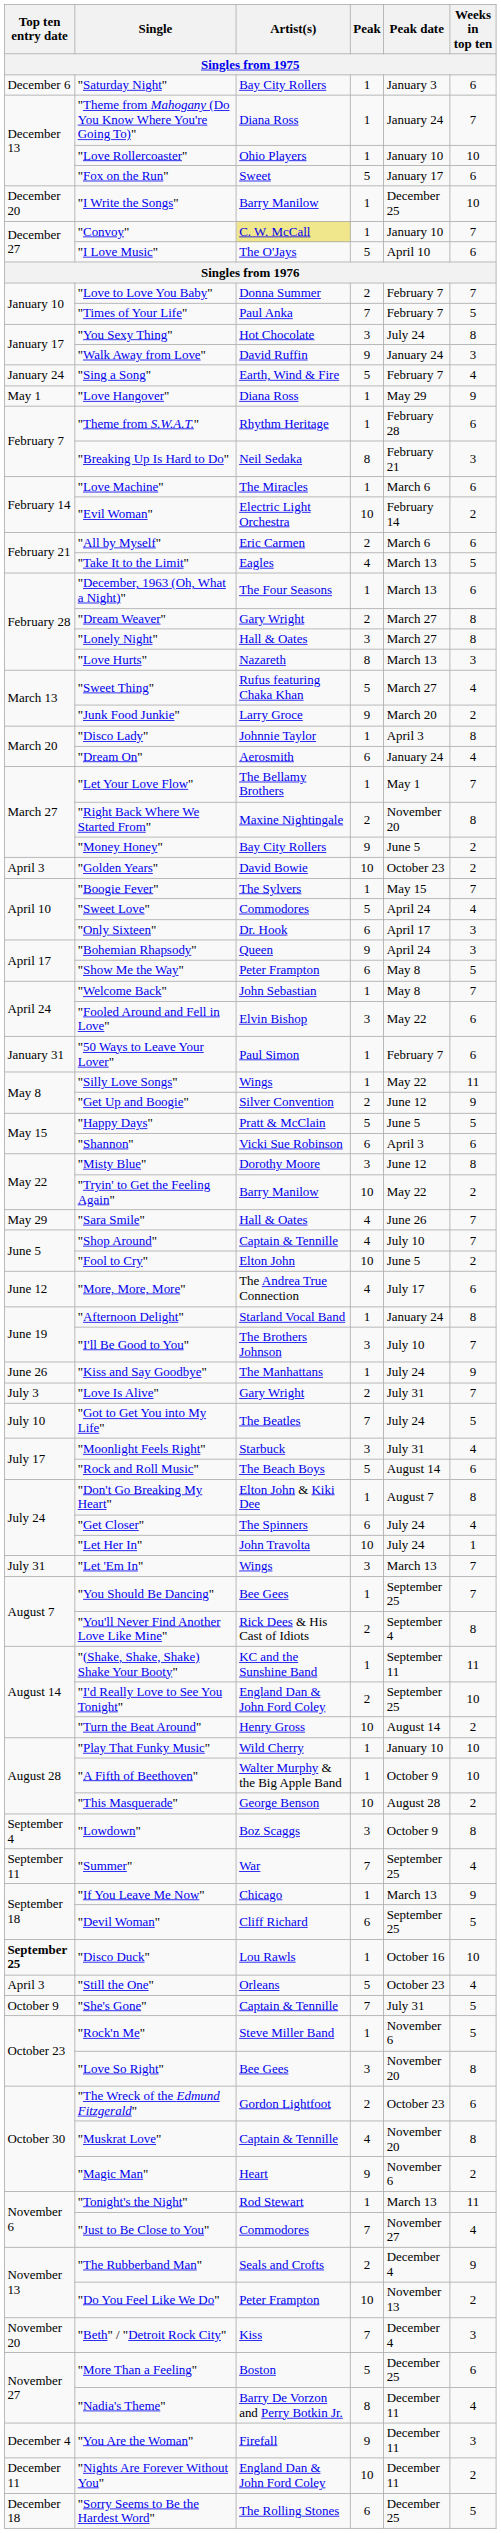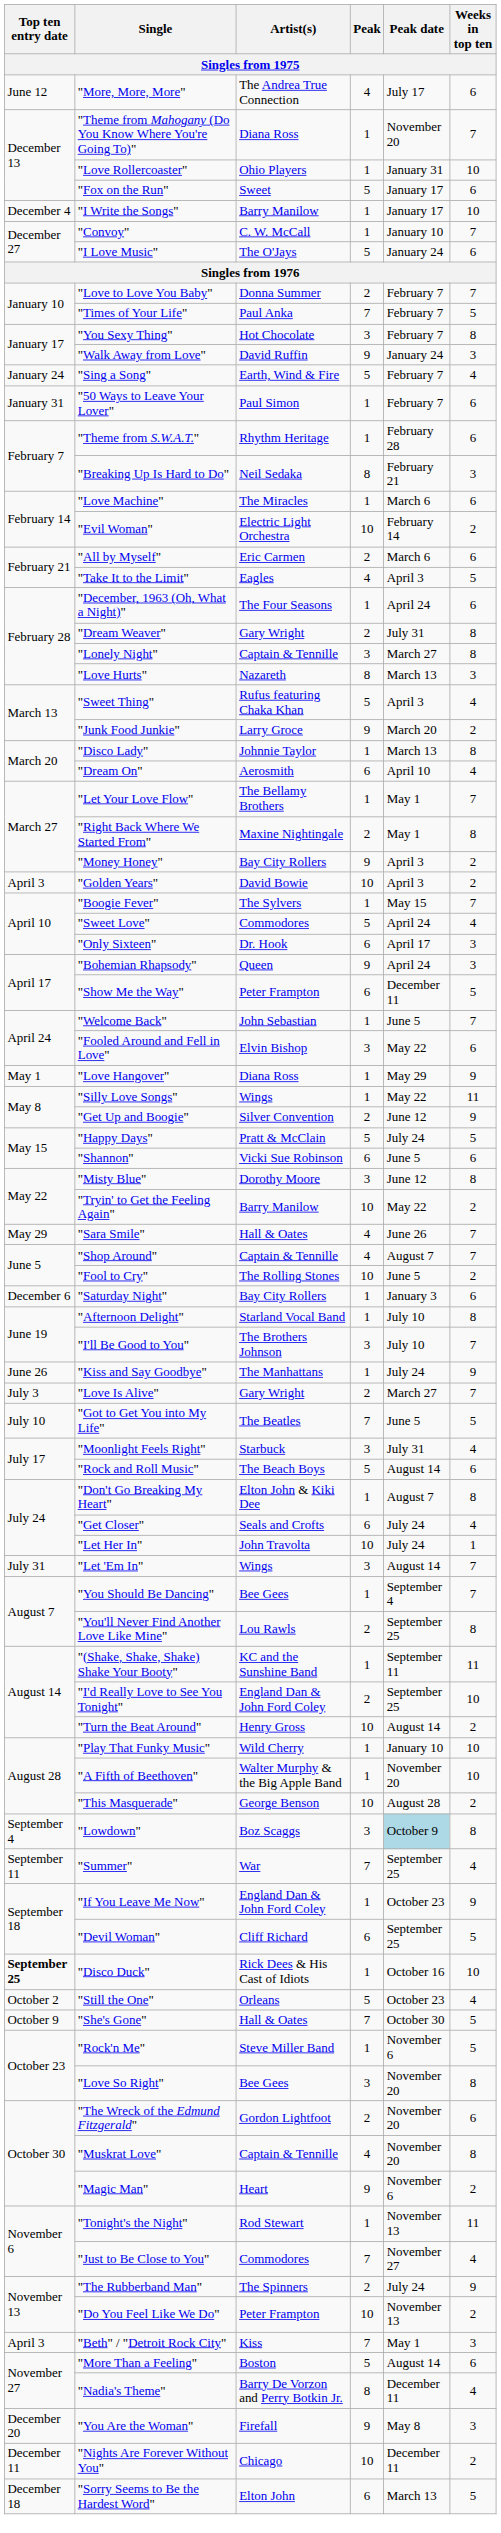 <table class="wikitable sortable">
 <tr>
 <th>Top ten<br>entry date</th>
 <th>Single</th>
 <th>Artist(s)</th>
 <th>Peak</th>
 <th>Peak date</th>
 <th>Weeks in<br>top ten</th>
 </tr>
 <tr>
 <th colspan=6><a href='#'>Singles from 1975</a></th>
 </tr>
 <tr>
-<td>December 6</td>
-<td>"<a href='#'>Saturday Night</a>"</td>
-<td><a href='#'>Bay City Rollers</a></td>
-<td align=center>1</td>
-<td>January 3</td>
+<td>June 12</td>
+<td>"<a href='#'>More, More, More</a>"</td>
+<td>The <a href='#'>Andrea True</a> Connection</td>
+<td align=center>4</td>
+<td>July 17</td>
 <td align=center>6</td>
 </tr>
 <tr>
 <td rowspan="3">December 13</td>
 <td>"<a href='#'>Theme from <em>Mahogany</em> (Do You Know Where You're Going To)</a>"</td>
 <td><a href='#'>Diana Ross</a></td>
 <td align=center>1</td>
-<td>January 24</td>
+<td>November 20</td>
 <td align=center>7</td>
 </tr>
 <tr>
 <td>"<a href='#'>Love Rollercoaster</a>"</td>
 <td><a href='#'>Ohio Players</a></td>
 <td align=center>1</td>
-<td>January 10</td>
+<td>January 31</td>
 <td align=center>10</td>
 </tr>
 <tr>
 <td>"<a href='#'>Fox on the Run</a>"</td>
 <td><a href='#'>Sweet</a></td>
 <td align=center>5</td>
 <td>January 17</td>
 <td align=center>6</td>
 </tr>
 <tr>
-<td>December 20</td>
+<td>December 4</td>
 <td>"<a href='#'>I Write the Songs</a>"</td>
 <td><a href='#'>Barry Manilow</a></td>
 <td align=center>1</td>
-<td>December 25</td>
+<td>January 17</td>
 <td align=center>10</td>
 </tr>
 <tr>
 <td rowspan="2">December 27</td>
 <td>"<a href='#'>Convoy</a>"</td>
-<td style="background: khaki;"><a href='#'>C. W. McCall</a></td>
+<td><a href='#'>C. W. McCall</a></td>
 <td align=center>1</td>
 <td>January 10</td>
 <td align=center>7</td>
 </tr>
 <tr>
 <td>"<a href='#'>I Love Music</a>"</td>
 <td><a href='#'>The O'Jays</a></td>
 <td align=center>5</td>
-<td>April 10</td>
+<td>January 24</td>
 <td align=center>6</td>
 </tr>
 <tr>
 <th colspan=6>Singles from 1976</th>
 </tr>
 <tr>
 <td rowspan="2">January 10</td>
 <td>"<a href='#'>Love to Love You Baby</a>"</td>
 <td><a href='#'>Donna Summer</a></td>
 <td align=center>2</td>
 <td>February 7</td>
 <td align=center>7</td>
 </tr>
 <tr>
 <td>"<a href='#'>Times of Your Life</a>"</td>
 <td><a href='#'>Paul Anka</a></td>
 <td align=center>7</td>
 <td>February 7</td>
 <td align=center>5</td>
 </tr>
 <tr>
 <td rowspan="2">January 17</td>
 <td>"<a href='#'>You Sexy Thing</a>"</td>
 <td><a href='#'>Hot Chocolate</a></td>
 <td align=center>3</td>
-<td>July 24</td>
+<td>February 7</td>
 <td align=center>8</td>
 </tr>
 <tr>
 <td>"<a href='#'>Walk Away from Love</a>"</td>
 <td><a href='#'>David Ruffin</a></td>
 <td align=center>9</td>
 <td>January 24</td>
 <td align=center>3</td>
 </tr>
 <tr>
 <td>January 24</td>
 <td>"<a href='#'>Sing a Song</a>"</td>
 <td><a href='#'>Earth, Wind & Fire</a></td>
 <td align=center>5</td>
 <td>February 7</td>
 <td align=center>4</td>
 </tr>
 <tr>
-<td>May 1</td>
-<td>"<a href='#'>Love Hangover</a>"</td>
-<td><a href='#'>Diana Ross</a></td>
+<td>January 31</td>
+<td>"<a href='#'>50 Ways to Leave Your Lover</a>"</td>
+<td><a href='#'>Paul Simon</a></td>
 <td align=center>1</td>
-<td>May 29</td>
-<td align=center>9</td>
+<td>February 7</td>
+<td align=center>6</td>
 </tr>
 <tr>
 <td rowspan="2">February 7</td>
 <td>"<a href='#'>Theme from <em>S.W.A.T.</em></a>"</td>
 <td><a href='#'>Rhythm Heritage</a></td>
 <td align=center>1</td>
 <td>February 28</td>
 <td align=center>6</td>
 </tr>
 <tr>
 <td>"<a href='#'>Breaking Up Is Hard to Do</a>"</td>
 <td><a href='#'>Neil Sedaka</a></td>
 <td align=center>8</td>
 <td>February 21</td>
 <td align=center>3</td>
 </tr>
 <tr>
 <td rowspan="2">February 14</td>
 <td>"<a href='#'>Love Machine</a>"</td>
 <td><a href='#'>The Miracles</a></td>
 <td align=center>1</td>
 <td>March 6</td>
 <td align=center>6</td>
 </tr>
 <tr>
 <td>"<a href='#'>Evil Woman</a>"</td>
 <td><a href='#'>Electric Light Orchestra</a></td>
 <td align=center>10</td>
 <td>February 14</td>
 <td align=center>2</td>
 </tr>
 <tr>
 <td rowspan="2">February 21</td>
 <td>"<a href='#'>All by Myself</a>"</td>
 <td><a href='#'>Eric Carmen</a></td>
 <td align=center>2</td>
 <td>March 6</td>
 <td align=center>6</td>
 </tr>
 <tr>
 <td>"<a href='#'>Take It to the Limit</a>"</td>
 <td><a href='#'>Eagles</a></td>
 <td align=center>4</td>
-<td>March 13</td>
+<td>April 3</td>
 <td align=center>5</td>
 </tr>
 <tr>
 <td rowspan="4">February 28</td>
 <td>"<a href='#'>December, 1963 (Oh, What a Night)</a>"</td>
 <td><a href='#'>The Four Seasons</a></td>
 <td align=center>1</td>
-<td>March 13</td>
+<td>April 24</td>
 <td align=center>6</td>
 </tr>
 <tr>
 <td>"<a href='#'>Dream Weaver</a>"</td>
 <td><a href='#'>Gary Wright</a></td>
 <td align=center>2</td>
-<td>March 27</td>
+<td>July 31</td>
 <td align=center>8</td>
 </tr>
 <tr>
 <td>"<a href='#'>Lonely Night</a>"</td>
-<td><a href='#'>Hall & Oates</a></td>
+<td><a href='#'>Captain & Tennille</a></td>
 <td align=center>3</td>
 <td>March 27</td>
 <td align=center>8</td>
 </tr>
 <tr>
 <td>"<a href='#'>Love Hurts</a>"</td>
 <td><a href='#'>Nazareth</a></td>
 <td align=center>8</td>
 <td>March 13</td>
 <td align=center>3</td>
 </tr>
 <tr>
 <td rowspan="2">March 13</td>
 <td>"<a href='#'>Sweet Thing</a>"</td>
 <td><a href='#'>Rufus featuring Chaka Khan</a></td>
 <td align=center>5</td>
-<td>March 27</td>
+<td>April 3</td>
 <td align=center>4</td>
 </tr>
 <tr>
 <td>"<a href='#'>Junk Food Junkie</a>"</td>
 <td><a href='#'>Larry Groce</a></td>
 <td align=center>9</td>
 <td>March 20</td>
 <td align=center>2</td>
 </tr>
 <tr>
 <td rowspan="2">March 20</td>
 <td>"<a href='#'>Disco Lady</a>"</td>
 <td><a href='#'>Johnnie Taylor</a></td>
 <td align=center>1</td>
-<td>April 3</td>
+<td>March 13</td>
 <td align=center>8</td>
 </tr>
 <tr>
 <td>"<a href='#'>Dream On</a>"</td>
 <td><a href='#'>Aerosmith</a></td>
 <td align=center>6</td>
-<td>January 24</td>
+<td>April 10</td>
 <td align=center>4</td>
 </tr>
 <tr>
 <td rowspan="3">March 27</td>
 <td>"<a href='#'>Let Your Love Flow</a>"</td>
 <td><a href='#'>The Bellamy Brothers</a></td>
 <td align=center>1</td>
 <td>May 1</td>
 <td align=center>7</td>
 </tr>
 <tr>
 <td>"<a href='#'>Right Back Where We Started From</a>"</td>
 <td><a href='#'>Maxine Nightingale</a></td>
 <td align=center>2</td>
-<td>November 20</td>
+<td>May 1</td>
 <td align=center>8</td>
 </tr>
 <tr>
 <td>"<a href='#'>Money Honey</a>"</td>
 <td><a href='#'>Bay City Rollers</a></td>
 <td align=center>9</td>
-<td>June 5</td>
+<td>April 3</td>
 <td align=center>2</td>
 </tr>
 <tr>
 <td>April 3</td>
 <td>"<a href='#'>Golden Years</a>"</td>
 <td><a href='#'>David Bowie</a></td>
 <td align=center>10</td>
-<td>October 23</td>
+<td>April 3</td>
 <td align=center>2</td>
 </tr>
 <tr>
 <td rowspan="3">April 10</td>
 <td>"<a href='#'>Boogie Fever</a>"</td>
 <td><a href='#'>The Sylvers</a></td>
 <td align=center>1</td>
 <td>May 15</td>
 <td align=center>7</td>
 </tr>
 <tr>
 <td>"<a href='#'>Sweet Love</a>"</td>
 <td><a href='#'>Commodores</a></td>
 <td align=center>5</td>
 <td>April 24</td>
 <td align=center>4</td>
 </tr>
 <tr>
 <td>"<a href='#'>Only Sixteen</a>"</td>
 <td><a href='#'>Dr. Hook</a></td>
 <td align=center>6</td>
 <td>April 17</td>
 <td align=center>3</td>
 </tr>
 <tr>
 <td rowspan="2">April 17</td>
 <td>"<a href='#'>Bohemian Rhapsody</a>"</td>
 <td><a href='#'>Queen</a></td>
 <td align=center>9</td>
 <td>April 24</td>
 <td align=center>3</td>
 </tr>
 <tr>
 <td>"<a href='#'>Show Me the Way</a>"</td>
 <td><a href='#'>Peter Frampton</a></td>
 <td align=center>6</td>
-<td>May 8</td>
+<td>December 11</td>
 <td align=center>5</td>
 </tr>
 <tr>
 <td rowspan="2">April 24</td>
 <td>"<a href='#'>Welcome Back</a>"</td>
 <td><a href='#'>John Sebastian</a></td>
 <td align=center>1</td>
-<td>May 8</td>
+<td>June 5</td>
 <td align=center>7</td>
 </tr>
 <tr>
 <td>"<a href='#'>Fooled Around and Fell in Love</a>"</td>
 <td><a href='#'>Elvin Bishop</a></td>
 <td align=center>3</td>
 <td>May 22</td>
 <td align=center>6</td>
 </tr>
 <tr>
-<td>January 31</td>
-<td>"<a href='#'>50 Ways to Leave Your Lover</a>"</td>
-<td><a href='#'>Paul Simon</a></td>
+<td>May 1</td>
+<td>"<a href='#'>Love Hangover</a>"</td>
+<td><a href='#'>Diana Ross</a></td>
 <td align=center>1</td>
-<td>February 7</td>
-<td align=center>6</td>
+<td>May 29</td>
+<td align=center>9</td>
 </tr>
 <tr>
 <td rowspan="2">May 8</td>
 <td>"<a href='#'>Silly Love Songs</a>"</td>
 <td><a href='#'>Wings</a></td>
 <td align=center>1</td>
 <td>May 22</td>
 <td align=center>11</td>
 </tr>
 <tr>
 <td>"<a href='#'>Get Up and Boogie</a>"</td>
 <td><a href='#'>Silver Convention</a></td>
 <td align=center>2</td>
 <td>June 12</td>
 <td align=center>9</td>
 </tr>
 <tr>
 <td rowspan="2">May 15</td>
 <td>"<a href='#'>Happy Days</a>"</td>
 <td><a href='#'>Pratt & McClain</a></td>
 <td align=center>5</td>
-<td>June 5</td>
+<td>July 24</td>
 <td align=center>5</td>
 </tr>
 <tr>
 <td>"<a href='#'>Shannon</a>"</td>
 <td><a href='#'>Vicki Sue Robinson</a></td>
 <td align=center>6</td>
-<td>April 3</td>
+<td>June 5</td>
 <td align=center>6</td>
 </tr>
 <tr>
 <td rowspan="2">May 22</td>
 <td>"<a href='#'>Misty Blue</a>"</td>
 <td><a href='#'>Dorothy Moore</a></td>
 <td align=center>3</td>
 <td>June 12</td>
 <td align=center>8</td>
 </tr>
 <tr>
 <td>"<a href='#'>Tryin' to Get the Feeling Again</a>"</td>
 <td><a href='#'>Barry Manilow</a></td>
 <td align=center>10</td>
 <td>May 22</td>
 <td align=center>2</td>
 </tr>
 <tr>
 <td>May 29</td>
 <td>"<a href='#'>Sara Smile</a>"</td>
 <td><a href='#'>Hall & Oates</a></td>
 <td align=center>4</td>
 <td>June 26</td>
 <td align=center>7</td>
 </tr>
 <tr>
 <td rowspan="2">June 5</td>
 <td>"<a href='#'>Shop Around</a>"</td>
 <td><a href='#'>Captain & Tennille</a></td>
 <td align=center>4</td>
-<td>July 10</td>
+<td>August 7</td>
 <td align=center>7</td>
 </tr>
 <tr>
 <td>"<a href='#'>Fool to Cry</a>"</td>
-<td><a href='#'>Elton John</a></td>
+<td><a href='#'>The Rolling Stones</a></td>
 <td align=center>10</td>
 <td>June 5</td>
 <td align=center>2</td>
 </tr>
 <tr>
-<td>June 12</td>
-<td>"<a href='#'>More, More, More</a>"</td>
-<td>The <a href='#'>Andrea True</a> Connection</td>
-<td align=center>4</td>
-<td>July 17</td>
+<td>December 6</td>
+<td>"<a href='#'>Saturday Night</a>"</td>
+<td><a href='#'>Bay City Rollers</a></td>
+<td align=center>1</td>
+<td>January 3</td>
 <td align=center>6</td>
 </tr>
 <tr>
 <td rowspan="2">June 19</td>
 <td>"<a href='#'>Afternoon Delight</a>"</td>
 <td><a href='#'>Starland Vocal Band</a></td>
 <td align=center>1</td>
-<td>January 24</td>
+<td>July 10</td>
 <td align=center>8</td>
 </tr>
 <tr>
 <td>"<a href='#'>I'll Be Good to You</a>"</td>
 <td><a href='#'>The Brothers Johnson</a></td>
 <td align=center>3</td>
 <td>July 10</td>
 <td align=center>7</td>
 </tr>
 <tr>
 <td>June 26</td>
 <td>"<a href='#'>Kiss and Say Goodbye</a>"</td>
 <td><a href='#'>The Manhattans</a></td>
 <td align=center>1</td>
 <td>July 24</td>
 <td align=center>9</td>
 </tr>
 <tr>
 <td>July 3 </td>
 <td>"<a href='#'>Love Is Alive</a>"</td>
 <td><a href='#'>Gary Wright</a></td>
 <td align=center>2</td>
-<td>July 31</td>
+<td>March 27</td>
 <td align=center>7</td>
 </tr>
 <tr>
 <td>July 10</td>
 <td>"<a href='#'>Got to Get You into My Life</a>"</td>
 <td><a href='#'>The Beatles</a></td>
 <td align=center>7</td>
-<td>July 24</td>
+<td>June 5</td>
 <td align=center>5</td>
 </tr>
 <tr>
 <td rowspan="2">July 17</td>
 <td>"<a href='#'>Moonlight Feels Right</a>"</td>
 <td><a href='#'>Starbuck</a></td>
 <td align=center>3</td>
 <td>July 31</td>
 <td align=center>4</td>
 </tr>
 <tr>
 <td>"<a href='#'>Rock and Roll Music</a>"</td>
 <td><a href='#'>The Beach Boys</a></td>
 <td align=center>5</td>
 <td>August 14</td>
 <td align=center>6</td>
 </tr>
 <tr>
 <td rowspan="3">July 24</td>
 <td>"<a href='#'>Don't Go Breaking My Heart</a>"</td>
 <td><a href='#'>Elton John</a> & <a href='#'>Kiki Dee</a></td>
 <td align=center>1</td>
 <td>August 7</td>
 <td align=center>8</td>
 </tr>
 <tr>
 <td>"<a href='#'>Get Closer</a>"</td>
-<td><a href='#'>The Spinners</a></td>
+<td><a href='#'>Seals and Crofts</a></td>
 <td align=center>6</td>
 <td>July 24</td>
 <td align=center>4</td>
 </tr>
 <tr>
 <td>"<a href='#'>Let Her In</a>"</td>
 <td><a href='#'>John Travolta</a></td>
 <td align=center>10</td>
 <td>July 24</td>
 <td align=center>1</td>
 </tr>
 <tr>
 <td>July 31</td>
 <td>"<a href='#'>Let 'Em In</a>"</td>
 <td><a href='#'>Wings</a></td>
 <td align=center>3</td>
-<td>March 13</td>
+<td>August 14</td>
 <td align=center>7</td>
 </tr>
 <tr>
 <td rowspan="2">August 7</td>
 <td>"<a href='#'>You Should Be Dancing</a>"</td>
 <td><a href='#'>Bee Gees</a></td>
 <td align=center>1</td>
-<td>September 25</td>
+<td>September 4</td>
 <td align=center>7</td>
 </tr>
 <tr>
 <td>"<a href='#'>You'll Never Find Another Love Like Mine</a>"</td>
-<td><a href='#'>Rick Dees</a> & His Cast of Idiots</td>
+<td><a href='#'>Lou Rawls</a></td>
 <td align=center>2</td>
-<td>September 4</td>
+<td>September 25</td>
 <td align=center>8</td>
 </tr>
 <tr>
 <td rowspan="3">August 14</td>
 <td>"<a href='#'>(Shake, Shake, Shake) Shake Your Booty</a>"</td>
 <td><a href='#'>KC and the Sunshine Band</a></td>
 <td align=center>1</td>
 <td>September 11</td>
 <td align=center>11</td>
 </tr>
 <tr>
 <td>"<a href='#'>I'd Really Love to See You Tonight</a>"</td>
 <td><a href='#'>England Dan & John Ford Coley</a></td>
 <td align=center>2</td>
 <td>September 25</td>
 <td align=center>10</td>
 </tr>
 <tr>
 <td>"<a href='#'>Turn the Beat Around</a>"</td>
 <td><a href='#'>Henry Gross</a></td>
 <td align=center>10</td>
 <td>August 14</td>
 <td align=center>2</td>
 </tr>
 <tr>
 <td rowspan="3">August 28</td>
 <td>"<a href='#'>Play That Funky Music</a>"</td>
 <td><a href='#'>Wild Cherry</a></td>
 <td align=center>1</td>
 <td>January 10</td>
 <td align=center>10</td>
 </tr>
 <tr>
 <td>"<a href='#'>A Fifth of Beethoven</a>"</td>
 <td><a href='#'>Walter Murphy</a> & the Big Apple Band</td>
 <td align=center>1</td>
-<td>October 9</td>
+<td>November 20</td>
 <td align=center>10</td>
 </tr>
 <tr>
 <td>"<a href='#'>This Masquerade</a>"</td>
 <td><a href='#'>George Benson</a></td>
 <td align=center>10</td>
 <td>August 28</td>
 <td align=center>2</td>
 </tr>
 <tr>
 <td>September 4</td>
 <td>"<a href='#'>Lowdown</a>"</td>
 <td><a href='#'>Boz Scaggs</a></td>
 <td align=center>3</td>
-<td>October 9</td>
+<td style="background: lightblue;">October 9</td>
 <td align=center>8</td>
 </tr>
 <tr>
 <td>September 11</td>
 <td>"<a href='#'>Summer</a>"</td>
 <td><a href='#'>War</a></td>
 <td align=center>7</td>
 <td>September 25</td>
 <td align=center>4</td>
 </tr>
 <tr>
 <td rowspan="2">September 18</td>
 <td>"<a href='#'>If You Leave Me Now</a>"</td>
-<td><a href='#'>Chicago</a></td>
+<td><a href='#'>England Dan & John Ford Coley</a></td>
 <td align=center>1</td>
-<td>March 13</td>
+<td>October 23</td>
 <td align=center>9</td>
 </tr>
 <tr>
 <td>"<a href='#'>Devil Woman</a>"</td>
 <td><a href='#'>Cliff Richard</a></td>
 <td align=center>6</td>
 <td>September 25</td>
 <td align=center>5</td>
 </tr>
 <tr>
 <td><strong>September 25</strong></td>
 <td>"<a href='#'>Disco Duck</a>"</td>
-<td><a href='#'>Lou Rawls</a></td>
+<td><a href='#'>Rick Dees</a> & His Cast of Idiots</td>
 <td align=center>1</td>
 <td>October 16</td>
 <td align=center>10</td>
 </tr>
 <tr>
-<td>April 3</td>
+<td>October 2</td>
 <td>"<a href='#'>Still the One</a>"</td>
 <td><a href='#'>Orleans</a></td>
 <td align=center>5</td>
 <td>October 23</td>
 <td align=center>4</td>
 </tr>
 <tr>
 <td>October 9</td>
 <td>"<a href='#'>She's Gone</a>"</td>
-<td><a href='#'>Captain & Tennille</a></td>
+<td><a href='#'>Hall & Oates</a></td>
 <td align=center>7</td>
-<td>July 31</td>
+<td>October 30</td>
 <td align=center>5</td>
 </tr>
 <tr>
 <td rowspan="2">October 23</td>
 <td>"<a href='#'>Rock'n Me</a>"</td>
 <td><a href='#'>Steve Miller Band</a></td>
 <td align=center>1</td>
 <td>November 6</td>
 <td align=center>5</td>
 </tr>
 <tr>
 <td>"<a href='#'>Love So Right</a>"</td>
 <td><a href='#'>Bee Gees</a></td>
 <td align=center>3</td>
 <td>November 20</td>
 <td align=center>8</td>
 </tr>
 <tr>
 <td rowspan="3">October 30</td>
 <td>"<a href='#'>The Wreck of the <em>Edmund Fitzgerald</em></a>"</td>
 <td><a href='#'>Gordon Lightfoot</a></td>
 <td align=center>2</td>
-<td>October 23</td>
+<td>November 20</td>
 <td align=center>6</td>
 </tr>
 <tr>
 <td>"<a href='#'>Muskrat Love</a>"</td>
 <td><a href='#'>Captain & Tennille</a></td>
 <td align=center>4</td>
 <td>November 20</td>
 <td align=center>8</td>
 </tr>
 <tr>
 <td>"<a href='#'>Magic Man</a>"</td>
 <td><a href='#'>Heart</a></td>
 <td align=center>9</td>
 <td>November 6</td>
 <td align=center>2</td>
 </tr>
 <tr>
 <td rowspan="2">November 6</td>
 <td>"<a href='#'>Tonight's the Night</a>"</td>
 <td><a href='#'>Rod Stewart</a></td>
 <td align=center>1</td>
-<td>March 13</td>
+<td>November 13</td>
 <td align=center>11</td>
 </tr>
 <tr>
 <td>"<a href='#'>Just to Be Close to You</a>"</td>
 <td><a href='#'>Commodores</a></td>
 <td align=center>7</td>
 <td>November 27</td>
 <td align=center>4</td>
 </tr>
 <tr>
 <td rowspan="2">November 13</td>
 <td>"<a href='#'>The Rubberband Man</a>"</td>
-<td><a href='#'>Seals and Crofts</a></td>
+<td><a href='#'>The Spinners</a></td>
 <td align=center>2</td>
-<td>December 4</td>
+<td>July 24</td>
 <td align=center>9</td>
 </tr>
 <tr>
 <td>"<a href='#'>Do You Feel Like We Do</a>"</td>
 <td><a href='#'>Peter Frampton</a></td>
 <td align=center>10</td>
 <td>November 13</td>
 <td align=center>2</td>
 </tr>
 <tr>
-<td>November 20</td>
+<td>April 3</td>
 <td>"<a href='#'>Beth</a>" / "<a href='#'>Detroit Rock City</a>"</td>
 <td><a href='#'>Kiss</a></td>
 <td align=center>7</td>
-<td>December 4</td>
+<td>May 1</td>
 <td align=center>3</td>
 </tr>
 <tr>
 <td rowspan="2">November 27</td>
 <td>"<a href='#'>More Than a Feeling</a>"</td>
 <td><a href='#'>Boston</a></td>
 <td align=center>5</td>
-<td>December 25</td>
+<td>August 14</td>
 <td align=center>6</td>
 </tr>
 <tr>
 <td>"<a href='#'>Nadia's Theme</a>"</td>
 <td><a href='#'>Barry De Vorzon</a> and <a href='#'>Perry Botkin Jr.</a></td>
 <td align=center>8</td>
 <td>December 11</td>
 <td align=center>4</td>
 </tr>
 <tr>
-<td>December 4</td>
+<td>December 20</td>
 <td>"<a href='#'>You Are the Woman</a>"</td>
 <td><a href='#'>Firefall</a></td>
 <td align=center>9</td>
-<td>December 11</td>
+<td>May 8</td>
 <td align=center>3</td>
 </tr>
 <tr>
 <td>December 11</td>
 <td>"<a href='#'>Nights Are Forever Without You</a>"</td>
-<td><a href='#'>England Dan & John Ford Coley</a></td>
+<td><a href='#'>Chicago</a></td>
 <td align=center>10</td>
 <td>December 11</td>
 <td align=center>2</td>
 </tr>
 <tr>
 <td>December 18</td>
 <td>"<a href='#'>Sorry Seems to Be the Hardest Word</a>"</td>
-<td><a href='#'>The Rolling Stones</a></td>
+<td><a href='#'>Elton John</a></td>
 <td align=center>6</td>
-<td>December 25</td>
+<td>March 13</td>
 <td align=center>5</td>
 </tr>
 </table>
